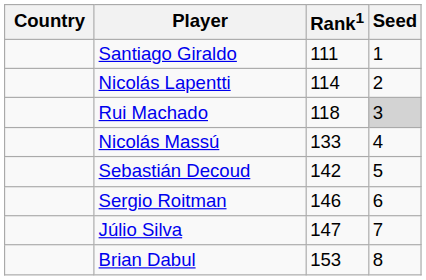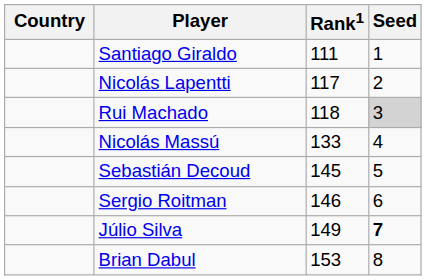 <table class="sortable wikitable">
 <tr>
 <th width="70">Country</th>
 <th width="175">Player</th>
 <th>Rank<sup>1</sup></th>
 <th>Seed</th>
 </tr>
 <tr>
 <td></td>
 <td><a href='#'>Santiago Giraldo</a></td>
 <td>111</td>
 <td>1</td>
 </tr>
 <tr>
 <td></td>
 <td><a href='#'>Nicolás Lapentti</a></td>
-<td>114</td>
+<td>117</td>
 <td>2</td>
 </tr>
 <tr>
 <td></td>
 <td><a href='#'>Rui Machado</a></td>
 <td>118</td>
 <td style="background: lightgrey;">3</td>
 </tr>
 <tr>
 <td></td>
 <td><a href='#'>Nicolás Massú</a></td>
 <td>133</td>
 <td>4</td>
 </tr>
 <tr>
 <td></td>
 <td><a href='#'>Sebastián Decoud</a></td>
-<td>142</td>
+<td>145</td>
 <td>5</td>
 </tr>
 <tr>
 <td></td>
 <td><a href='#'>Sergio Roitman</a></td>
 <td>146</td>
 <td>6</td>
 </tr>
 <tr>
 <td></td>
 <td><a href='#'>Júlio Silva</a></td>
-<td>147</td>
-<td>7</td>
+<td>149</td>
+<td><strong>7</strong></td>
 </tr>
 <tr>
 <td></td>
 <td><a href='#'>Brian Dabul</a></td>
 <td>153</td>
 <td>8</td>
 </tr>
 </table>
